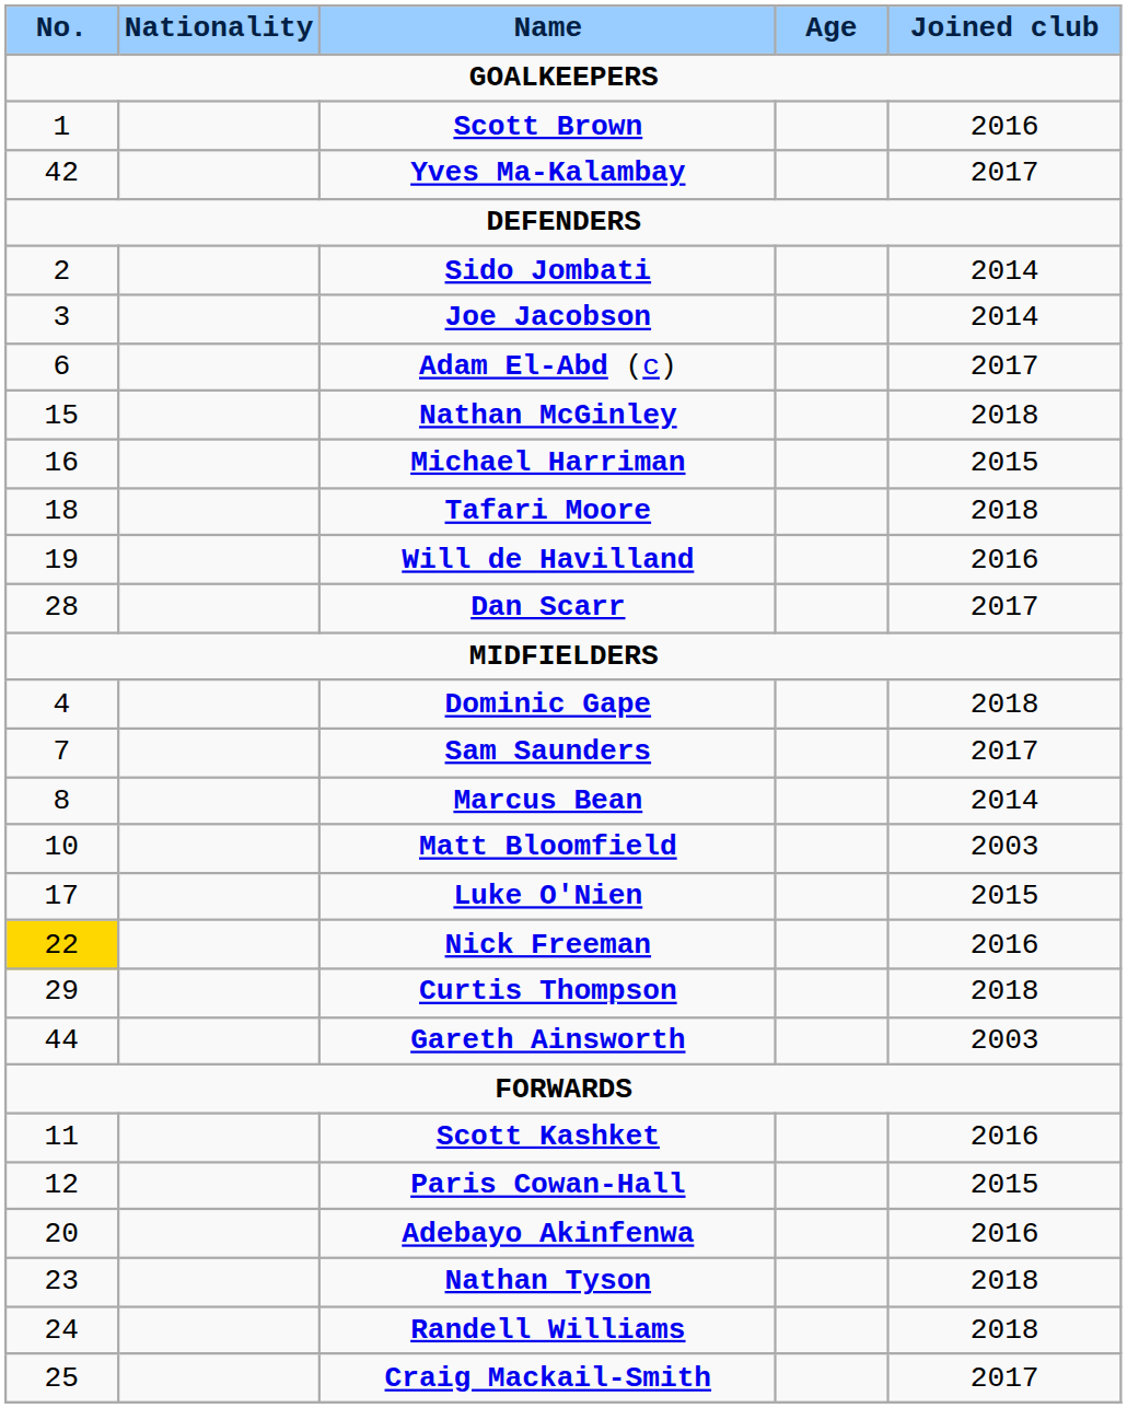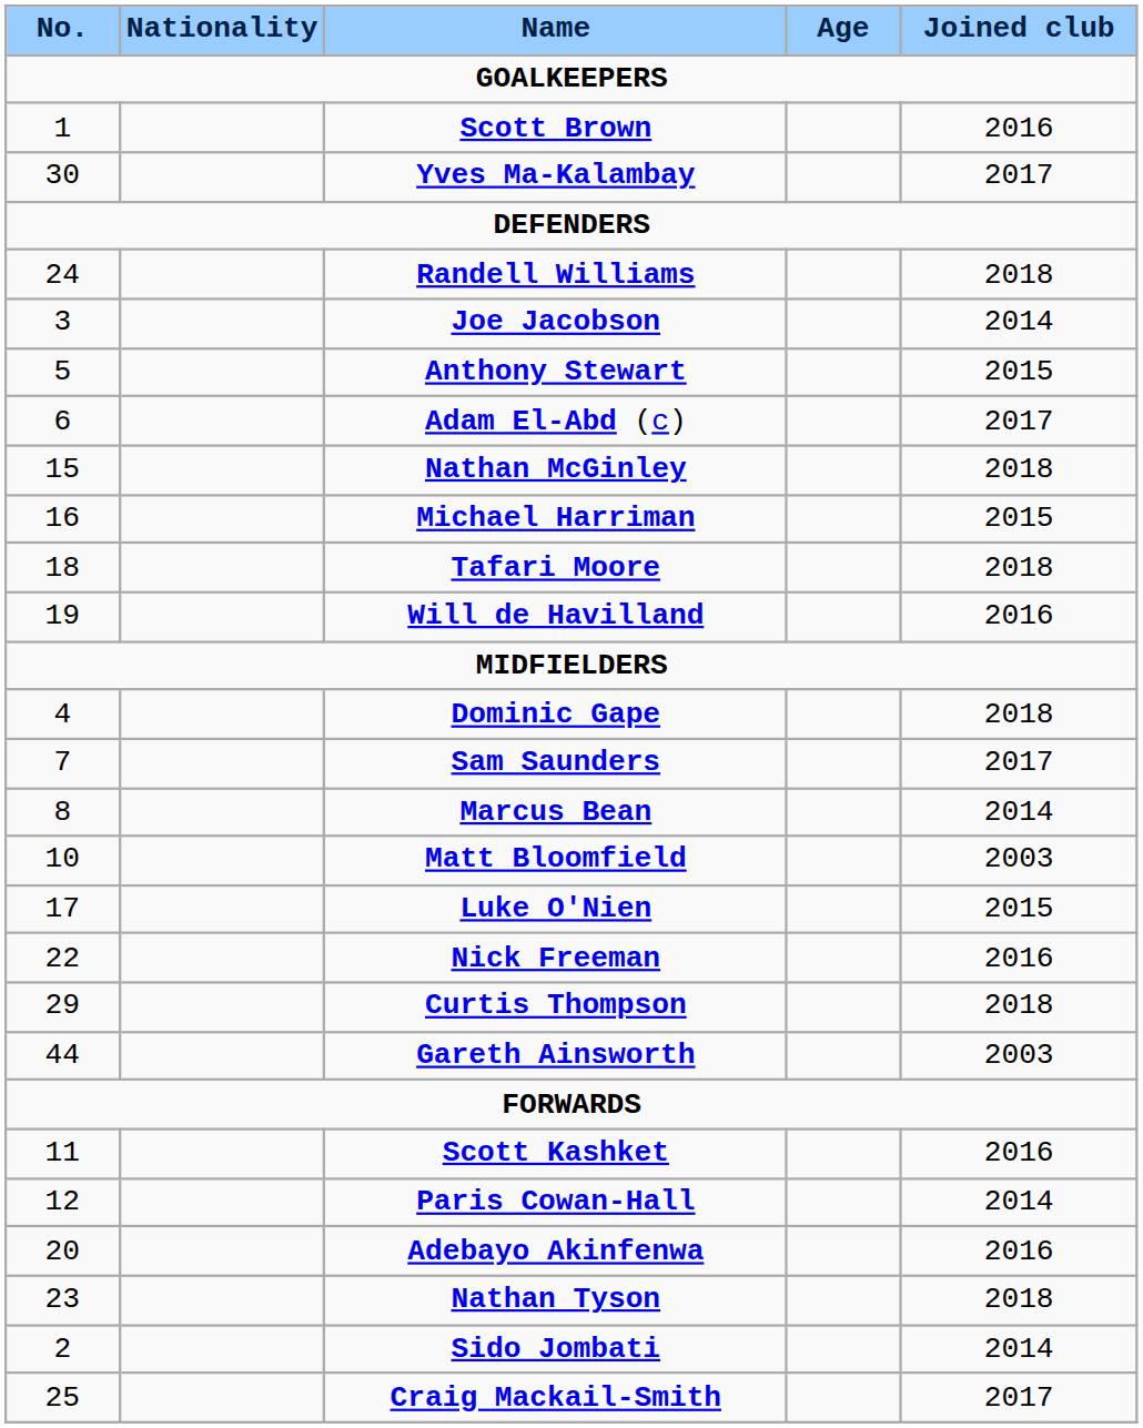 <table class="wikitable"  style="text-align:center; font-size:90%; ">
 <tr>
 <th style="background:#99CCFF; color:#001F44; width:40px;">No.</th>
 <th style="background:#99CCFF; color:#001F44; width:40px;">Nationality</th>
 <th style="background:#99CCFF; color:#001F44; width:180px;">Name</th>
 <th style="background:#99CCFF; color:#001F44; width:40px;">Age</th>
 <th style="background:#99CCFF; color:#001F44; width:90px;">Joined club </th>
 </tr>
 <tr>
 <td colspan="5"><strong>GOALKEEPERS</strong></td>
 </tr>
 <tr>
 <td>1</td>
 <td></td>
 <td><strong><a href='#'>Scott Brown</a></strong></td>
 <td></td>
 <td>2016</td>
 </tr>
 <tr>
-<td>42</td>
+<td>30</td>
 <td></td>
 <td><strong><a href='#'>Yves Ma-Kalambay</a></strong></td>
 <td></td>
 <td>2017</td>
 </tr>
 <tr>
 <td colspan="5"><strong>DEFENDERS</strong></td>
 </tr>
 <tr>
-<td>2</td>
+<td>24</td>
 <td></td>
-<td><strong><a href='#'>Sido Jombati</a></strong></td>
+<td><strong><a href='#'>Randell Williams</a></strong></td>
 <td></td>
-<td>2014</td>
+<td>2018</td>
 </tr>
 <tr>
 <td>3</td>
 <td></td>
 <td><strong><a href='#'>Joe Jacobson</a></strong></td>
 <td></td>
 <td>2014</td>
+</tr>
+<tr>
+<td>5</td>
+<td></td>
+<td><strong><a href='#'>Anthony Stewart</a></strong></td>
+<td></td>
+<td>2015</td>
 </tr>
 <tr>
 <td>6</td>
 <td></td>
 <td><strong><a href='#'>Adam El-Abd</a></strong> (<a href='#'>c</a>)</td>
 <td></td>
 <td>2017</td>
 </tr>
 <tr>
 <td>15</td>
 <td></td>
 <td><strong><a href='#'>Nathan McGinley</a></strong></td>
 <td></td>
 <td>2018</td>
 </tr>
 <tr>
 <td>16</td>
 <td></td>
 <td><strong><a href='#'>Michael Harriman</a></strong></td>
 <td></td>
 <td>2015</td>
 </tr>
 <tr>
 <td>18</td>
 <td></td>
 <td><strong><a href='#'>Tafari Moore</a></strong></td>
 <td></td>
 <td>2018</td>
 </tr>
 <tr>
 <td>19</td>
 <td></td>
 <td><strong><a href='#'>Will de Havilland</a></strong></td>
 <td></td>
 <td>2016</td>
-</tr>
-<tr>
-<td>28</td>
-<td></td>
-<td><strong><a href='#'>Dan Scarr</a></strong></td>
-<td></td>
-<td>2017</td>
 </tr>
 <tr>
 <td colspan="5"><strong>MIDFIELDERS</strong></td>
 </tr>
 <tr>
 <td>4</td>
 <td></td>
 <td><strong><a href='#'>Dominic Gape</a></strong></td>
 <td></td>
 <td>2018</td>
 </tr>
 <tr>
 <td>7</td>
 <td></td>
 <td><strong><a href='#'>Sam Saunders</a></strong></td>
 <td></td>
 <td>2017</td>
 </tr>
 <tr>
 <td>8</td>
 <td></td>
 <td><strong><a href='#'>Marcus Bean</a></strong></td>
 <td></td>
 <td>2014</td>
 </tr>
 <tr>
 <td>10</td>
 <td></td>
 <td><strong><a href='#'>Matt Bloomfield</a></strong></td>
 <td></td>
 <td>2003</td>
 </tr>
 <tr>
 <td>17</td>
 <td></td>
 <td><strong><a href='#'>Luke O'Nien</a></strong></td>
 <td></td>
 <td>2015</td>
 </tr>
 <tr>
-<td style="background: gold;">22</td>
+<td>22</td>
 <td></td>
 <td><strong><a href='#'>Nick Freeman</a></strong></td>
 <td></td>
 <td>2016</td>
 </tr>
 <tr>
 <td>29</td>
 <td></td>
 <td><strong><a href='#'>Curtis Thompson</a></strong></td>
 <td></td>
 <td>2018</td>
 </tr>
 <tr>
 <td>44</td>
 <td></td>
 <td><strong><a href='#'>Gareth Ainsworth</a></strong></td>
 <td></td>
 <td>2003</td>
 </tr>
 <tr>
 <td colspan="5"><strong>FORWARDS</strong></td>
 </tr>
 <tr>
 <td>11</td>
 <td></td>
 <td><strong><a href='#'>Scott Kashket</a></strong></td>
 <td></td>
 <td>2016</td>
 </tr>
 <tr>
 <td>12</td>
 <td></td>
 <td><strong><a href='#'>Paris Cowan-Hall</a></strong></td>
 <td></td>
-<td>2015</td>
+<td>2014</td>
 </tr>
 <tr>
 <td>20</td>
 <td></td>
 <td><strong><a href='#'>Adebayo Akinfenwa</a></strong></td>
 <td></td>
 <td>2016</td>
 </tr>
 <tr>
 <td>23</td>
 <td></td>
 <td><strong><a href='#'>Nathan Tyson</a></strong></td>
 <td></td>
 <td>2018</td>
 </tr>
 <tr>
-<td>24</td>
+<td>2</td>
 <td></td>
-<td><strong><a href='#'>Randell Williams</a></strong></td>
+<td><strong><a href='#'>Sido Jombati</a></strong></td>
 <td></td>
-<td>2018</td>
+<td>2014</td>
 </tr>
 <tr>
 <td>25</td>
 <td></td>
 <td><strong><a href='#'>Craig Mackail-Smith</a></strong></td>
 <td></td>
 <td>2017</td>
 </tr>
 <tr>
 </tr>
 </table>
